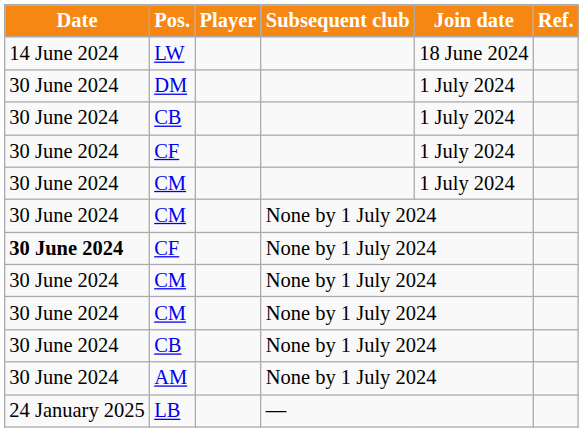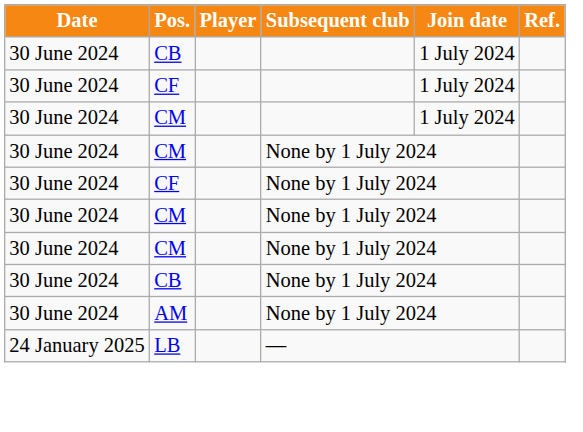 <table class="wikitable plainrowheaders sortable">
 <tr>
 <th style="background:#F68712; color:#FFFFFF;">Date</th>
 <th style="background:#F68712; color:#FFFFFF;">Pos.</th>
 <th style="background:#F68712; color:#FFFFFF;">Player</th>
 <th style="background:#F68712; color:#FFFFFF;">Subsequent club</th>
 <th style="background:#F68712; color:#FFFFFF;">Join date</th>
 <th style="background:#F68712; color:#FFFFFF;">Ref.</th>
-</tr>
-<tr>
-<td>14 June 2024</td>
-<td><a href='#'>LW</a></td>
-<td></td>
-<td></td>
-<td>18 June 2024</td>
-<td></td>
-</tr>
-<tr>
-<td>30 June 2024</td>
-<td><a href='#'>DM</a></td>
-<td></td>
-<td></td>
-<td>1 July 2024</td>
-<td></td>
 </tr>
 <tr>
 <td>30 June 2024</td>
 <td><a href='#'>CB</a></td>
 <td></td>
 <td></td>
 <td>1 July 2024</td>
 <td></td>
 </tr>
 <tr>
 <td>30 June 2024</td>
 <td><a href='#'>CF</a></td>
 <td></td>
 <td></td>
 <td>1 July 2024</td>
 <td></td>
 </tr>
 <tr>
 <td>30 June 2024</td>
 <td><a href='#'>CM</a></td>
 <td></td>
 <td></td>
 <td>1 July 2024</td>
 <td></td>
 </tr>
 <tr>
 <td>30 June 2024</td>
 <td><a href='#'>CM</a></td>
 <td></td>
 <td colspan="2">None by 1 July 2024</td>
 <td></td>
 </tr>
 <tr>
-<td><strong>30 June 2024</strong></td>
+<td>30 June 2024</td>
 <td><a href='#'>CF</a></td>
 <td></td>
 <td colspan="2">None by 1 July 2024</td>
 <td></td>
 </tr>
 <tr>
 <td>30 June 2024</td>
 <td><a href='#'>CM</a></td>
 <td></td>
 <td colspan="2">None by 1 July 2024</td>
 <td></td>
 </tr>
 <tr>
 <td>30 June 2024</td>
 <td><a href='#'>CM</a></td>
 <td></td>
 <td colspan="2">None by 1 July 2024</td>
 <td></td>
 </tr>
 <tr>
 <td>30 June 2024</td>
 <td><a href='#'>CB</a></td>
 <td></td>
 <td colspan="2">None by 1 July 2024</td>
 <td></td>
 </tr>
 <tr>
 <td>30 June 2024</td>
 <td><a href='#'>AM</a></td>
 <td></td>
 <td colspan="2">None by 1 July 2024</td>
 <td></td>
 </tr>
 <tr>
 <td>24 January 2025</td>
 <td><a href='#'>LB</a></td>
 <td></td>
 <td colspan="2">—</td>
 <td></td>
 </tr>
 </table>
